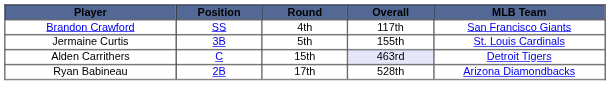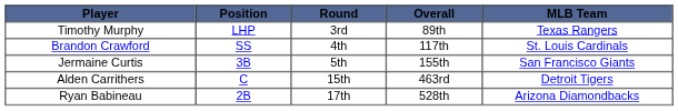 <table cellpadding="1" border="1" cellspacing="0" width="70%">
 <tr>
 <th bgcolor="#536895" width="20%"><span>Player</span></th>
 <th bgcolor="#536895" width="10%"><span>Position</span></th>
 <th bgcolor="#536895" width="10%"><span>Round</span></th>
 <th bgcolor="#536895" width="10%"><span>Overall</span></th>
 <th bgcolor="#536895" width="20%"><span>MLB Team</span></th>
 </tr>
 <tr align="center">
+<td>Timothy Murphy</td>
+<td><a href='#'>LHP</a></td>
+<td>3rd</td>
+<td>89th</td>
+<td><a href='#'>Texas Rangers</a></td>
+</tr>
+<tr align="center">
 <td><a href='#'>Brandon Crawford</a></td>
 <td><a href='#'>SS</a></td>
 <td>4th</td>
 <td>117th</td>
-<td><a href='#'>San Francisco Giants</a></td>
+<td><a href='#'>St. Louis Cardinals</a></td>
 </tr>
 <tr align="center">
 <td>Jermaine Curtis</td>
 <td><a href='#'>3B</a></td>
 <td>5th</td>
 <td>155th</td>
-<td><a href='#'>St. Louis Cardinals</a></td>
+<td><a href='#'>San Francisco Giants</a></td>
 </tr>
 <tr align="center">
 <td>Alden Carrithers</td>
 <td><a href='#'>C</a></td>
 <td>15th</td>
-<td style="background: lavender;">463rd</td>
+<td>463rd</td>
 <td><a href='#'>Detroit Tigers</a></td>
 </tr>
 <tr align="center">
 <td>Ryan Babineau</td>
 <td><a href='#'>2B</a></td>
 <td>17th</td>
 <td>528th</td>
 <td><a href='#'>Arizona Diamondbacks</a></td>
 </tr>
 <tr>
 </tr>
 </table>
